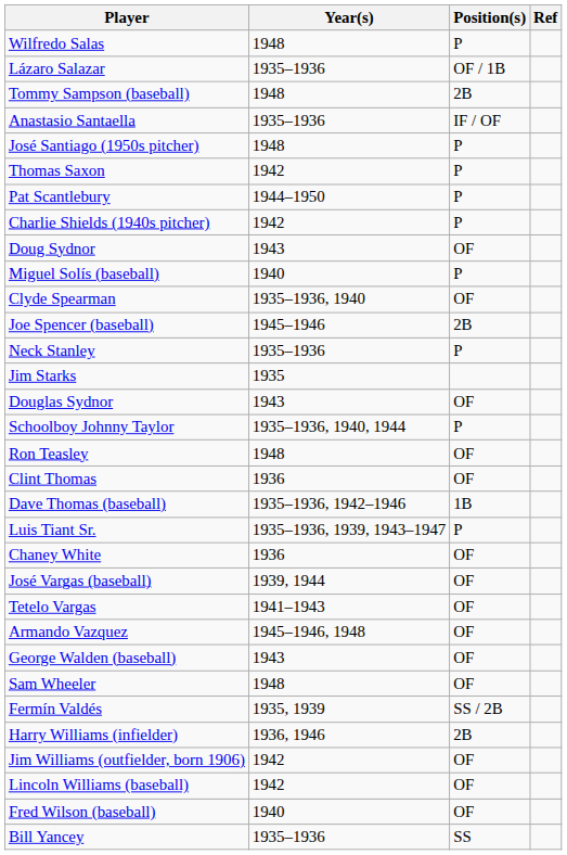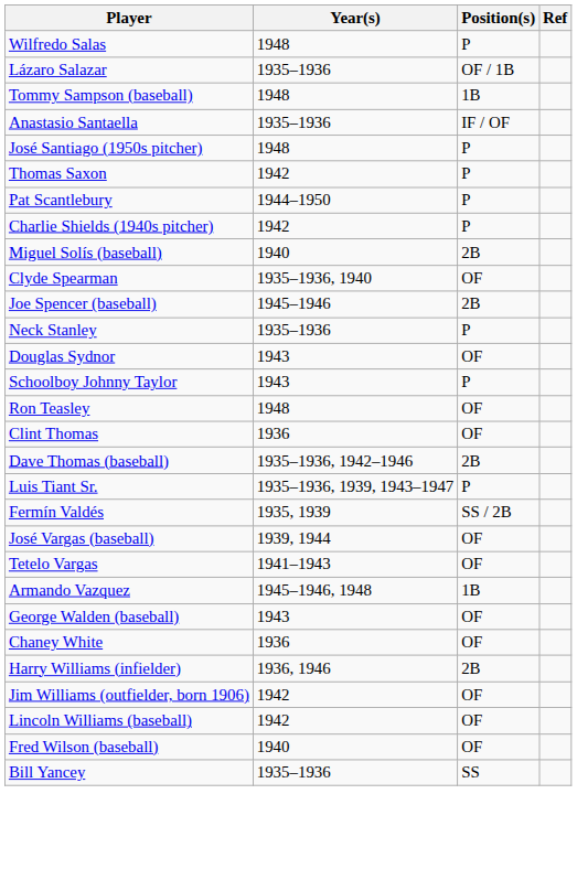 <table class="wikitable">
 <tr>
 <th>Player</th>
 <th>Year(s)</th>
 <th>Position(s)</th>
 <th>Ref</th>
 </tr>
 <tr>
 <td><a href='#'>Wilfredo Salas</a></td>
 <td>1948</td>
 <td>P</td>
 <td></td>
 </tr>
 <tr>
 <td><a href='#'>Lázaro Salazar</a></td>
 <td>1935–1936</td>
 <td>OF / 1B</td>
 <td></td>
 </tr>
 <tr>
 <td><a href='#'>Tommy Sampson (baseball)</a></td>
 <td>1948</td>
-<td>2B</td>
+<td>1B</td>
 <td></td>
 </tr>
 <tr>
 <td><a href='#'>Anastasio Santaella</a></td>
 <td>1935–1936</td>
 <td>IF / OF</td>
 <td></td>
 </tr>
 <tr>
 <td><a href='#'>José Santiago (1950s pitcher)</a></td>
 <td>1948</td>
 <td>P</td>
 <td></td>
 </tr>
 <tr>
 <td><a href='#'>Thomas Saxon</a></td>
 <td>1942</td>
 <td>P</td>
 <td></td>
 </tr>
 <tr>
 <td><a href='#'>Pat Scantlebury</a></td>
 <td>1944–1950</td>
 <td>P</td>
 <td></td>
 </tr>
 <tr>
 <td><a href='#'>Charlie Shields (1940s pitcher)</a></td>
 <td>1942</td>
 <td>P</td>
 <td></td>
 </tr>
 <tr>
-<td><a href='#'>Doug Sydnor</a></td>
-<td>1943</td>
-<td>OF</td>
-<td></td>
-</tr>
-<tr>
 <td><a href='#'>Miguel Solís (baseball)</a></td>
 <td>1940</td>
-<td>P</td>
+<td>2B</td>
 <td></td>
 </tr>
 <tr>
 <td><a href='#'>Clyde Spearman</a></td>
 <td>1935–1936, 1940</td>
 <td>OF</td>
 <td></td>
 </tr>
 <tr>
 <td><a href='#'>Joe Spencer (baseball)</a></td>
 <td>1945–1946</td>
 <td>2B</td>
 <td></td>
 </tr>
 <tr>
 <td><a href='#'>Neck Stanley</a></td>
 <td>1935–1936</td>
 <td>P</td>
 <td></td>
 </tr>
 <tr>
-<td><a href='#'>Jim Starks</a></td>
-<td>1935</td>
-<td></td>
-<td></td>
-</tr>
-<tr>
 <td><a href='#'>Douglas Sydnor</a></td>
 <td>1943</td>
 <td>OF</td>
 <td></td>
 </tr>
 <tr>
 <td><a href='#'>Schoolboy Johnny Taylor</a></td>
-<td>1935–1936, 1940, 1944</td>
+<td>1943</td>
 <td>P</td>
 <td></td>
 </tr>
 <tr>
 <td><a href='#'>Ron Teasley</a></td>
 <td>1948</td>
 <td>OF</td>
 <td></td>
 </tr>
 <tr>
 <td><a href='#'>Clint Thomas</a></td>
 <td>1936</td>
 <td>OF</td>
 <td></td>
 </tr>
 <tr>
 <td><a href='#'>Dave Thomas (baseball)</a></td>
 <td>1935–1936, 1942–1946</td>
-<td>1B</td>
+<td>2B</td>
 <td></td>
 </tr>
 <tr>
 <td><a href='#'>Luis Tiant Sr.</a></td>
 <td>1935–1936, 1939, 1943–1947</td>
 <td>P</td>
 <td></td>
 </tr>
 <tr>
-<td><a href='#'>Chaney White</a></td>
-<td>1936</td>
-<td>OF</td>
+<td><a href='#'>Fermín Valdés</a></td>
+<td>1935, 1939</td>
+<td>SS / 2B</td>
 <td></td>
 </tr>
 <tr>
 <td><a href='#'>José Vargas (baseball)</a></td>
 <td>1939, 1944</td>
 <td>OF</td>
 <td></td>
 </tr>
 <tr>
 <td><a href='#'>Tetelo Vargas</a></td>
 <td>1941–1943</td>
 <td>OF</td>
 <td></td>
 </tr>
 <tr>
 <td><a href='#'>Armando Vazquez</a></td>
 <td>1945–1946, 1948</td>
-<td>OF</td>
+<td>1B</td>
 <td></td>
 </tr>
 <tr>
 <td><a href='#'>George Walden (baseball)</a></td>
 <td>1943</td>
 <td>OF</td>
 <td></td>
 </tr>
 <tr>
-<td><a href='#'>Sam Wheeler</a></td>
-<td>1948</td>
+<td><a href='#'>Chaney White</a></td>
+<td>1936</td>
 <td>OF</td>
-<td></td>
-</tr>
-<tr>
-<td><a href='#'>Fermín Valdés</a></td>
-<td>1935, 1939</td>
-<td>SS / 2B</td>
 <td></td>
 </tr>
 <tr>
 <td><a href='#'>Harry Williams (infielder)</a></td>
 <td>1936, 1946</td>
 <td>2B</td>
 <td></td>
 </tr>
 <tr>
 <td><a href='#'>Jim Williams (outfielder, born 1906)</a></td>
 <td>1942</td>
 <td>OF</td>
 <td></td>
 </tr>
 <tr>
 <td><a href='#'>Lincoln Williams (baseball)</a></td>
 <td>1942</td>
 <td>OF</td>
 <td></td>
 </tr>
 <tr>
 <td><a href='#'>Fred Wilson (baseball)</a></td>
 <td>1940</td>
 <td>OF</td>
 <td></td>
 </tr>
 <tr>
 <td><a href='#'>Bill Yancey</a></td>
 <td>1935–1936</td>
 <td>SS</td>
 <td></td>
 </tr>
 </table>
